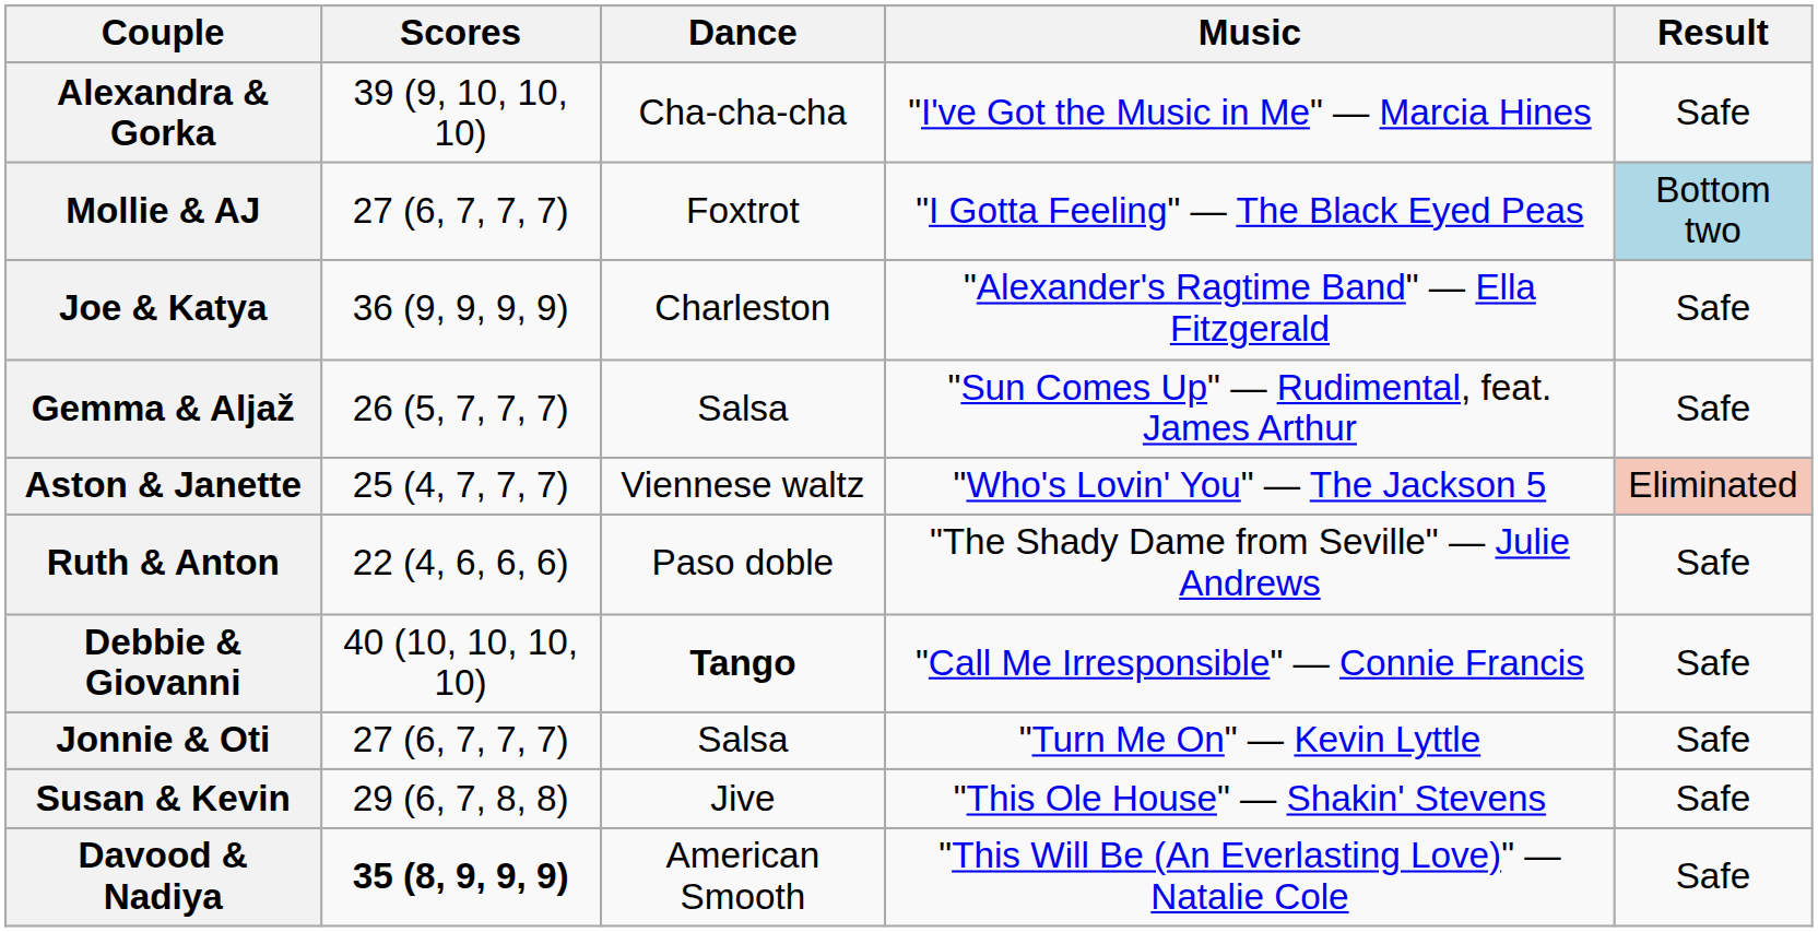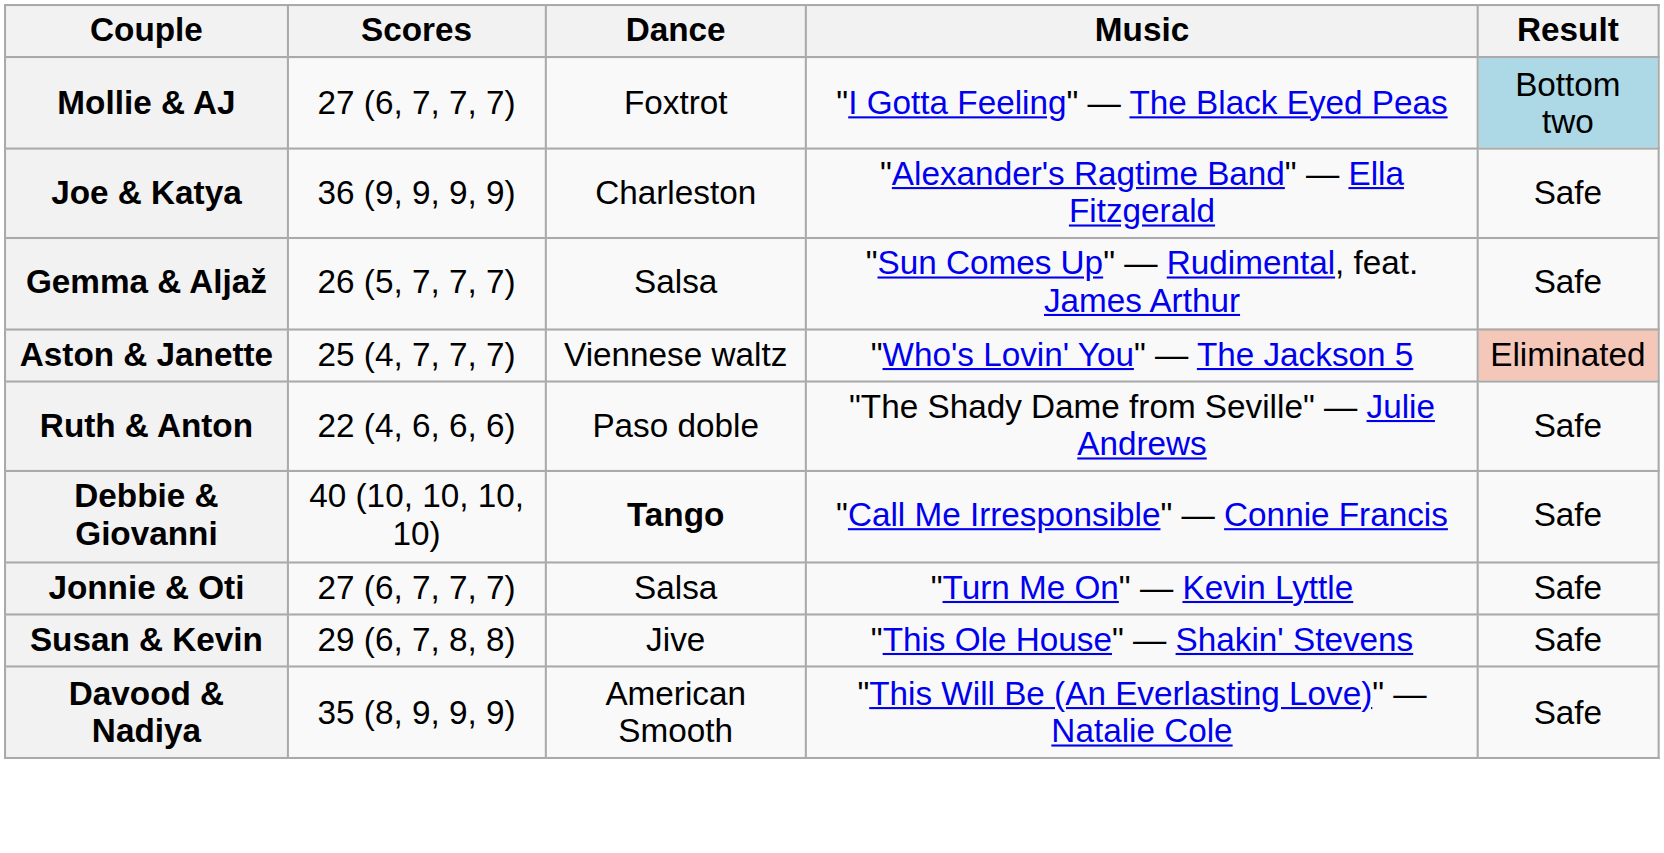 <table class="wikitable sortable" style="text-align:center; width: 90%">
 <tr>
 <th scope="col">Couple</th>
 <th scope="col">Scores</th>
 <th scope="col" class="unsortable">Dance</th>
 <th scope="col" class="unsortable">Music</th>
 <th scope="col" class="unsortable">Result</th>
-</tr>
-<tr>
-<th scope="row">Alexandra & Gorka</th>
-<td>39 (9, 10, 10, 10)</td>
-<td>Cha-cha-cha</td>
-<td>"<a href='#'>I've Got the Music in Me</a>" — <a href='#'>Marcia Hines</a></td>
-<td>Safe</td>
 </tr>
 <tr>
 <th scope="row">Mollie & AJ</th>
 <td>27 (6, 7, 7, 7)</td>
 <td>Foxtrot</td>
 <td>"<a href='#'>I Gotta Feeling</a>" — <a href='#'>The Black Eyed Peas</a></td>
 <td bgcolor="lightblue">Bottom two</td>
 </tr>
 <tr>
 <th scope="row">Joe & Katya</th>
 <td>36 (9, 9, 9, 9)</td>
 <td>Charleston</td>
 <td>"<a href='#'>Alexander's Ragtime Band</a>" — <a href='#'>Ella Fitzgerald</a></td>
 <td>Safe</td>
 </tr>
 <tr>
 <th scope="row">Gemma & Aljaž</th>
 <td>26 (5, 7, 7, 7)</td>
 <td>Salsa</td>
 <td>"<a href='#'>Sun Comes Up</a>" — <a href='#'>Rudimental</a>, feat. <a href='#'>James Arthur</a></td>
 <td>Safe</td>
 </tr>
 <tr>
 <th scope="row">Aston & Janette</th>
 <td>25 (4, 7, 7, 7)</td>
 <td>Viennese waltz</td>
 <td>"<a href='#'>Who's Lovin' You</a>" — <a href='#'>The Jackson 5</a></td>
 <td bgcolor="f4c7b8">Eliminated</td>
 </tr>
 <tr>
 <th scope="row">Ruth & Anton</th>
 <td>22 (4, 6, 6, 6)</td>
 <td>Paso doble</td>
 <td>"The Shady Dame from Seville" — <a href='#'>Julie Andrews</a></td>
 <td>Safe</td>
 </tr>
 <tr>
 <th scope="row">Debbie & Giovanni</th>
 <td>40 (10, 10, 10, 10)</td>
 <td><strong>Tango</strong></td>
 <td>"<a href='#'>Call Me Irresponsible</a>" — <a href='#'>Connie Francis</a></td>
 <td>Safe</td>
 </tr>
 <tr>
 <th scope="row">Jonnie & Oti</th>
 <td>27 (6, 7, 7, 7)</td>
 <td>Salsa</td>
 <td>"<a href='#'>Turn Me On</a>" — <a href='#'>Kevin Lyttle</a></td>
 <td>Safe</td>
 </tr>
 <tr>
 <th scope="row">Susan & Kevin</th>
 <td>29 (6, 7, 8, 8)</td>
 <td>Jive</td>
 <td>"<a href='#'>This Ole House</a>" — <a href='#'>Shakin' Stevens</a></td>
 <td>Safe</td>
 </tr>
 <tr>
 <th scope="row">Davood & Nadiya</th>
-<td><strong>35 (8, 9, 9, 9)</strong></td>
+<td>35 (8, 9, 9, 9)</td>
 <td>American Smooth</td>
 <td>"<a href='#'>This Will Be (An Everlasting Love)</a>" — <a href='#'>Natalie Cole</a></td>
 <td>Safe</td>
 </tr>
 </table>
